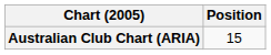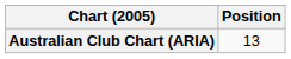 <table class="wikitable plainrowheaders" style="text-align:center">
 <tr>
 <th>Chart (2005)</th>
 <th>Position</th>
 </tr>
 <tr>
 <th scope="row">Australian Club Chart (ARIA)</th>
-<td>15</td>
+<td>13</td>
 </tr>
 </table>
